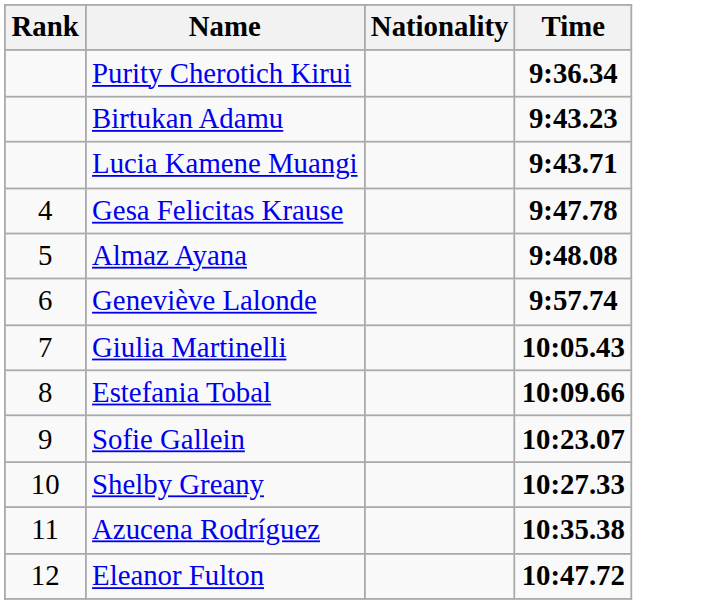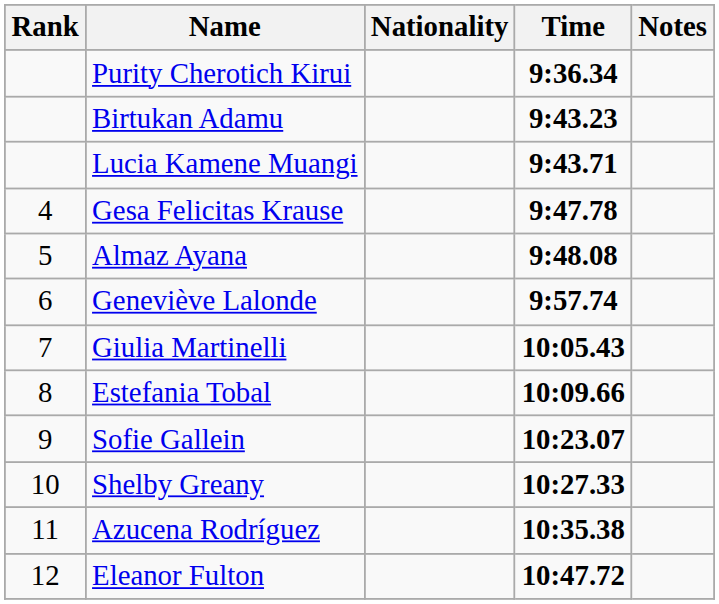 <table class="wikitable sortable" style="text-align:center">
 <tr>
 <th>Rank</th>
 <th>Name</th>
 <th>Nationality</th>
 <th>Time</th>
+<th>Notes</th>
 </tr>
 <tr>
 <td></td>
 <td align=left><a href='#'>Purity Cherotich Kirui</a></td>
 <td align=left></td>
 <td><strong>9:36.34</strong></td>
+<td></td>
 </tr>
 <tr>
 <td></td>
 <td align=left><a href='#'>Birtukan Adamu</a></td>
 <td align=left></td>
 <td><strong>9:43.23</strong></td>
+<td></td>
 </tr>
 <tr>
 <td></td>
 <td align=left><a href='#'>Lucia Kamene Muangi</a></td>
 <td align=left></td>
 <td><strong>9:43.71</strong></td>
+<td></td>
 </tr>
 <tr>
 <td>4</td>
 <td align=left><a href='#'>Gesa Felicitas Krause</a></td>
 <td align=left></td>
 <td><strong>9:47.78</strong></td>
+<td></td>
 </tr>
 <tr>
 <td>5</td>
 <td align=left><a href='#'>Almaz Ayana</a></td>
 <td align=left></td>
 <td><strong>9:48.08</strong></td>
+<td></td>
 </tr>
 <tr>
 <td>6</td>
 <td align=left><a href='#'>Geneviève Lalonde</a></td>
 <td align=left></td>
 <td><strong>9:57.74</strong></td>
+<td></td>
 </tr>
 <tr>
 <td>7</td>
 <td align=left><a href='#'>Giulia Martinelli</a></td>
 <td align=left></td>
 <td><strong>10:05.43</strong></td>
+<td></td>
 </tr>
 <tr>
 <td>8</td>
 <td align=left><a href='#'>Estefania Tobal</a></td>
 <td align=left></td>
 <td><strong>10:09.66</strong></td>
+<td></td>
 </tr>
 <tr>
 <td>9</td>
 <td align=left><a href='#'>Sofie Gallein</a></td>
 <td align=left></td>
 <td><strong>10:23.07</strong></td>
+<td></td>
 </tr>
 <tr>
 <td>10</td>
 <td align=left><a href='#'>Shelby Greany</a></td>
 <td align=left></td>
 <td><strong>10:27.33</strong></td>
+<td></td>
 </tr>
 <tr>
 <td>11</td>
 <td align=left><a href='#'>Azucena Rodríguez</a></td>
 <td align=left></td>
 <td><strong>10:35.38</strong></td>
+<td></td>
 </tr>
 <tr>
 <td>12</td>
 <td align=left><a href='#'>Eleanor Fulton</a></td>
 <td align=left></td>
 <td><strong>10:47.72</strong></td>
+<td></td>
 </tr>
 </table>
